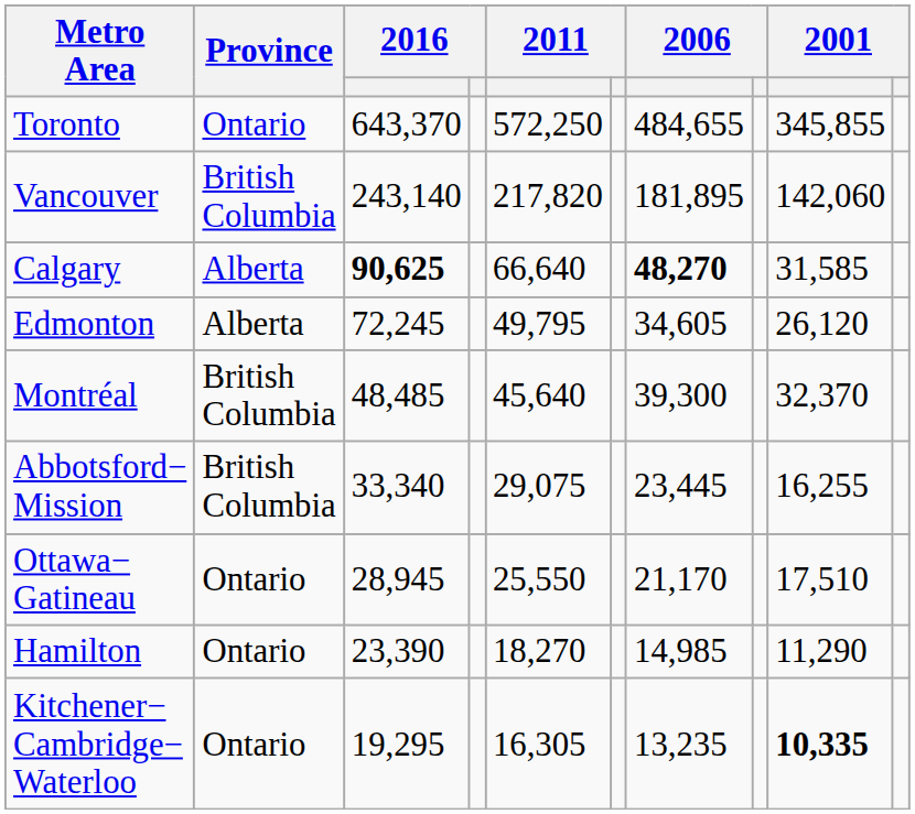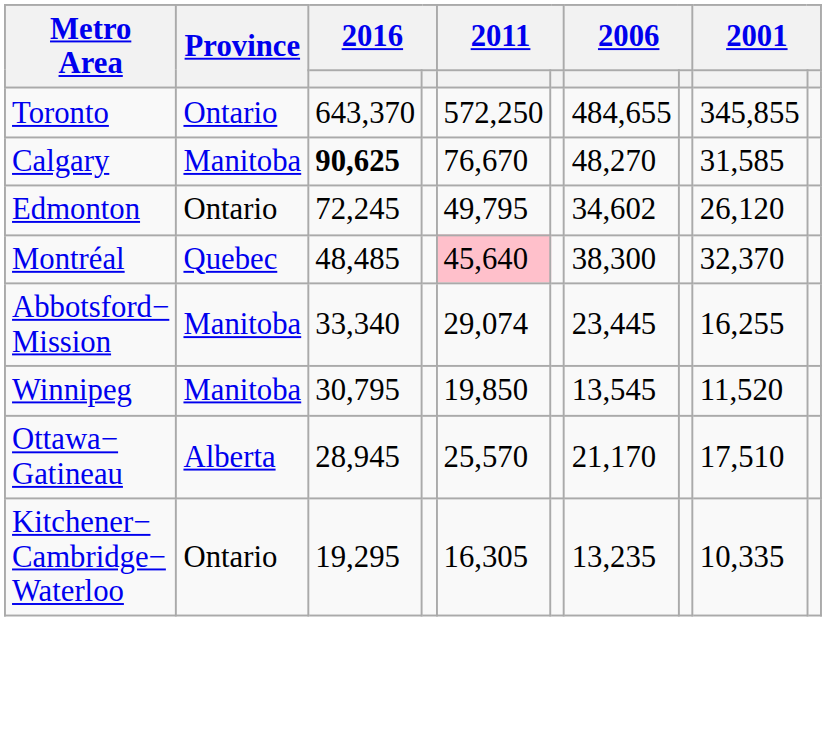 <table class="wikitable collapsible sortable">
 <tr>
 <th rowspan="2"><a href='#'>Metro<br>Area</a></th>
 <th rowspan="2"><a href='#'>Province</a></th>
 <th colspan="2"><a href='#'>2016</a></th>
 <th colspan="2"><a href='#'>2011</a></th>
 <th colspan="2"><a href='#'>2006</a></th>
 <th colspan="2"><a href='#'>2001</a></th>
 </tr>
 <tr>
 <th><a href='#'></a></th>
 <th></th>
 <th></th>
 <th></th>
 <th></th>
 <th></th>
 <th></th>
 <th></th>
 </tr>
 <tr>
 <td><a href='#'>Toronto</a></td>
 <td><a href='#'>Ontario</a></td>
 <td>643,370</td>
 <td></td>
 <td>572,250</td>
 <td></td>
 <td>484,655</td>
 <td></td>
 <td>345,855</td>
 <td></td>
 </tr>
 <tr>
-<td><a href='#'>Vancouver</a></td>
-<td><a href='#'>British<br>Columbia</a></td>
-<td>243,140</td>
-<td></td>
-<td>217,820</td>
-<td></td>
-<td>181,895</td>
-<td></td>
-<td>142,060</td>
-<td></td>
-</tr>
-<tr>
 <td><a href='#'>Calgary</a></td>
-<td><a href='#'>Alberta</a></td>
+<td><a href='#'>Manitoba</a></td>
 <td><strong>90,625</strong></td>
 <td></td>
-<td>66,640</td>
+<td>76,670</td>
 <td></td>
-<td><strong>48,270</strong></td>
+<td>48,270</td>
 <td></td>
 <td>31,585</td>
 <td></td>
 </tr>
 <tr>
 <td><a href='#'>Edmonton</a></td>
-<td>Alberta</td>
+<td>Ontario</td>
 <td>72,245</td>
 <td></td>
 <td>49,795</td>
 <td></td>
-<td>34,605</td>
+<td>34,602</td>
 <td></td>
 <td>26,120</td>
 <td></td>
 </tr>
 <tr>
 <td><a href='#'>Montréal</a></td>
-<td>British<br>Columbia</td>
+<td><a href='#'>Quebec</a></td>
 <td>48,485</td>
 <td></td>
-<td>45,640</td>
+<td style="background: pink;">45,640</td>
 <td></td>
-<td>39,300</td>
+<td>38,300</td>
 <td></td>
 <td>32,370</td>
 <td></td>
 </tr>
 <tr>
 <td><a href='#'>Abbotsford−<br>Mission</a></td>
-<td>British<br>Columbia</td>
+<td><a href='#'>Manitoba</a></td>
 <td>33,340</td>
 <td></td>
-<td>29,075</td>
+<td>29,074</td>
 <td></td>
 <td>23,445</td>
 <td></td>
 <td>16,255</td>
 <td></td>
 </tr>
 <tr>
+<td><a href='#'>Winnipeg</a></td>
+<td><a href='#'>Manitoba</a></td>
+<td>30,795</td>
+<td></td>
+<td>19,850</td>
+<td></td>
+<td>13,545</td>
+<td></td>
+<td>11,520</td>
+<td></td>
+</tr>
+<tr>
 <td><a href='#'>Ottawa−<br>Gatineau</a></td>
-<td>Ontario</td>
+<td><a href='#'>Alberta</a></td>
 <td>28,945</td>
 <td></td>
-<td>25,550</td>
+<td>25,570</td>
 <td></td>
 <td>21,170</td>
 <td></td>
 <td>17,510</td>
-<td></td>
-</tr>
-<tr>
-<td><a href='#'>Hamilton</a></td>
-<td>Ontario</td>
-<td>23,390</td>
-<td></td>
-<td>18,270</td>
-<td></td>
-<td>14,985</td>
-<td></td>
-<td>11,290</td>
 <td></td>
 </tr>
 <tr>
 <td><a href='#'>Kitchener−<br>Cambridge−<br>Waterloo</a></td>
 <td>Ontario</td>
 <td>19,295</td>
 <td></td>
 <td>16,305</td>
 <td></td>
 <td>13,235</td>
 <td></td>
-<td><strong>10,335</strong></td>
+<td>10,335</td>
 <td></td>
 </tr>
 </table>
